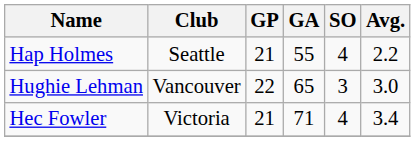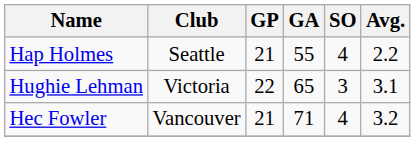 <table class="wikitable" style="text-align:center;">
 <tr>
 <th>Name</th>
 <th>Club</th>
 <th>GP</th>
 <th>GA</th>
 <th>SO</th>
 <th>Avg.</th>
 </tr>
 <tr>
 <td align="left"><a href='#'>Hap Holmes</a></td>
 <td>Seattle</td>
 <td>21</td>
 <td>55</td>
 <td>4</td>
 <td>2.2</td>
 </tr>
 <tr>
 <td align="left"><a href='#'>Hughie Lehman</a></td>
-<td>Vancouver</td>
+<td>Victoria</td>
 <td>22</td>
 <td>65</td>
 <td>3</td>
-<td>3.0</td>
+<td>3.1</td>
 </tr>
 <tr>
 <td align="left"><a href='#'>Hec Fowler</a></td>
-<td>Victoria</td>
+<td>Vancouver</td>
 <td>21</td>
 <td>71</td>
 <td>4</td>
-<td>3.4</td>
+<td>3.2</td>
 </tr>
 <tr>
 </tr>
 </table>
